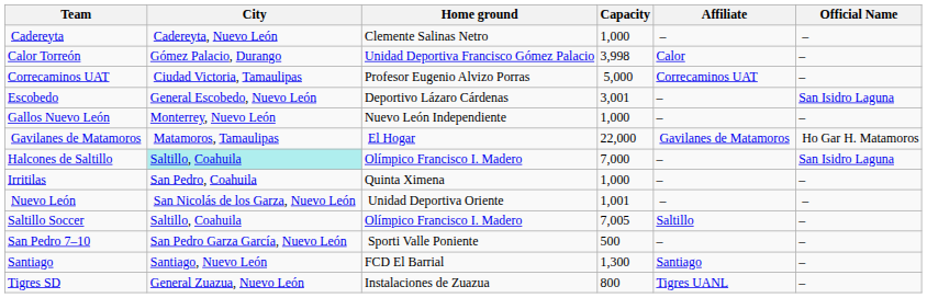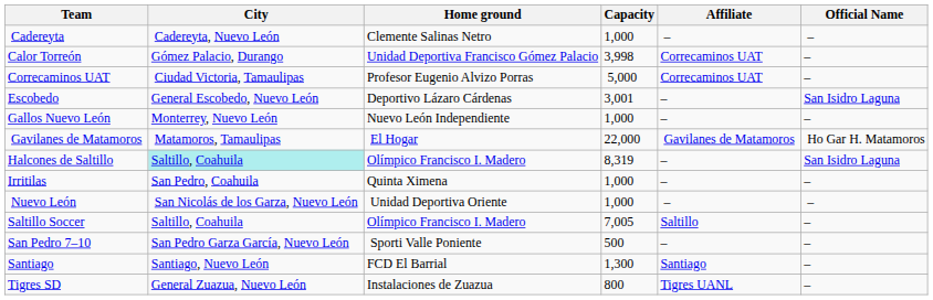 <table class="wikitable sortable">
 <tr>
 <th>Team</th>
 <th>City</th>
 <th>Home ground</th>
 <th>Capacity</th>
 <th>Affiliate</th>
 <th>Official Name</th>
 </tr>
 <tr>
 <td> <a href='#'>Cadereyta</a> </td>
 <td> <a href='#'>Cadereyta</a>, <a href='#'>Nuevo León</a> </td>
 <td>Clemente Salinas Netro</td>
 <td>1,000</td>
 <td> – </td>
 <td> –</td>
 </tr>
 <tr>
 <td><a href='#'>Calor Torreón</a></td>
 <td><a href='#'>Gómez Palacio</a>, <a href='#'>Durango</a></td>
 <td><a href='#'>Unidad Deportiva Francisco Gómez Palacio</a></td>
 <td>3,998</td>
-<td><a href='#'>Calor</a></td>
+<td><a href='#'>Correcaminos UAT</a></td>
 <td>–</td>
 </tr>
 <tr>
 <td><a href='#'>Correcaminos UAT</a> </td>
 <td> <a href='#'>Ciudad Victoria</a>, <a href='#'>Tamaulipas</a> </td>
 <td>Profesor Eugenio Alvizo Porras</td>
 <td> 5,000</td>
 <td><a href='#'>Correcaminos UAT</a></td>
 <td>–</td>
 </tr>
 <tr>
 <td><a href='#'>Escobedo</a></td>
 <td><a href='#'>General Escobedo</a>, <a href='#'>Nuevo León</a></td>
 <td>Deportivo Lázaro Cárdenas</td>
 <td>3,001</td>
 <td>–</td>
 <td><a href='#'>San Isidro Laguna</a></td>
 </tr>
 <tr>
 <td><a href='#'>Gallos Nuevo León</a></td>
 <td><a href='#'>Monterrey</a>, <a href='#'>Nuevo León</a></td>
 <td>Nuevo León Independiente</td>
 <td>1,000</td>
 <td>–</td>
 <td>–</td>
 </tr>
 <tr>
 <td> <a href='#'>Gavilanes de Matamoros</a> </td>
 <td> <a href='#'>Matamoros</a>, <a href='#'>Tamaulipas</a> </td>
 <td> <a href='#'>El Hogar</a> </td>
 <td>22,000</td>
 <td> <a href='#'>Gavilanes de Matamoros</a> </td>
 <td> Ho Gar H. Matamoros</td>
 </tr>
 <tr>
 <td><a href='#'>Halcones de Saltillo</a></td>
 <td style="background: paleturquoise;"><a href='#'>Saltillo</a>, <a href='#'>Coahuila</a></td>
 <td><a href='#'>Olímpico Francisco I. Madero</a></td>
-<td>7,000</td>
+<td>8,319</td>
 <td>–</td>
 <td><a href='#'>San Isidro Laguna</a></td>
 </tr>
 <tr>
 <td><a href='#'>Irritilas</a></td>
 <td><a href='#'>San Pedro</a>, <a href='#'>Coahuila</a></td>
 <td>Quinta Ximena</td>
 <td>1,000</td>
 <td>–</td>
 <td>–</td>
 </tr>
 <tr>
 <td> <a href='#'>Nuevo León</a> </td>
 <td> <a href='#'>San Nicolás de los Garza</a>, <a href='#'>Nuevo León</a> </td>
 <td> Unidad Deportiva Oriente</td>
-<td>1,001</td>
+<td>1,000</td>
 <td> – </td>
 <td> –</td>
 </tr>
 <tr>
 <td><a href='#'>Saltillo Soccer</a></td>
 <td><a href='#'>Saltillo</a>, <a href='#'>Coahuila</a></td>
 <td><a href='#'>Olímpico Francisco I. Madero</a></td>
 <td>7,005</td>
 <td><a href='#'>Saltillo</a></td>
 <td>–</td>
 </tr>
 <tr>
 <td><a href='#'>San Pedro 7–10</a></td>
 <td><a href='#'>San Pedro Garza García</a>, <a href='#'>Nuevo León</a> </td>
 <td> Sporti Valle Poniente</td>
 <td>500</td>
 <td>–</td>
 <td>–</td>
 </tr>
 <tr>
 <td><a href='#'>Santiago</a></td>
 <td><a href='#'>Santiago</a>, <a href='#'>Nuevo León</a></td>
 <td>FCD El Barrial</td>
 <td>1,300</td>
 <td><a href='#'>Santiago</a></td>
 <td>–</td>
 </tr>
 <tr>
 <td><a href='#'>Tigres SD</a></td>
 <td><a href='#'>General Zuazua</a>, <a href='#'>Nuevo León</a></td>
 <td>Instalaciones de Zuazua</td>
 <td>800</td>
 <td><a href='#'>Tigres UANL</a></td>
 <td>–</td>
 </tr>
 </table>
